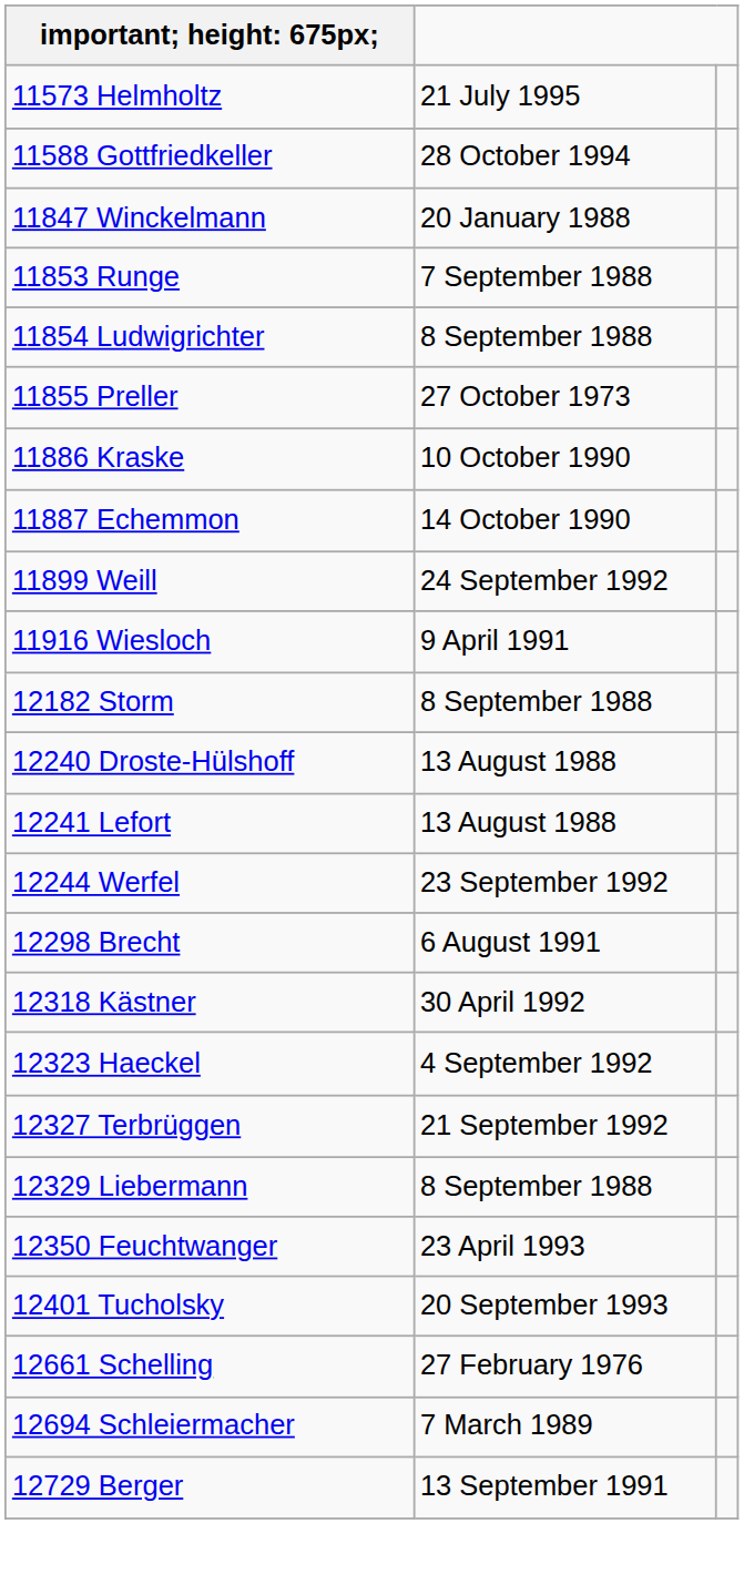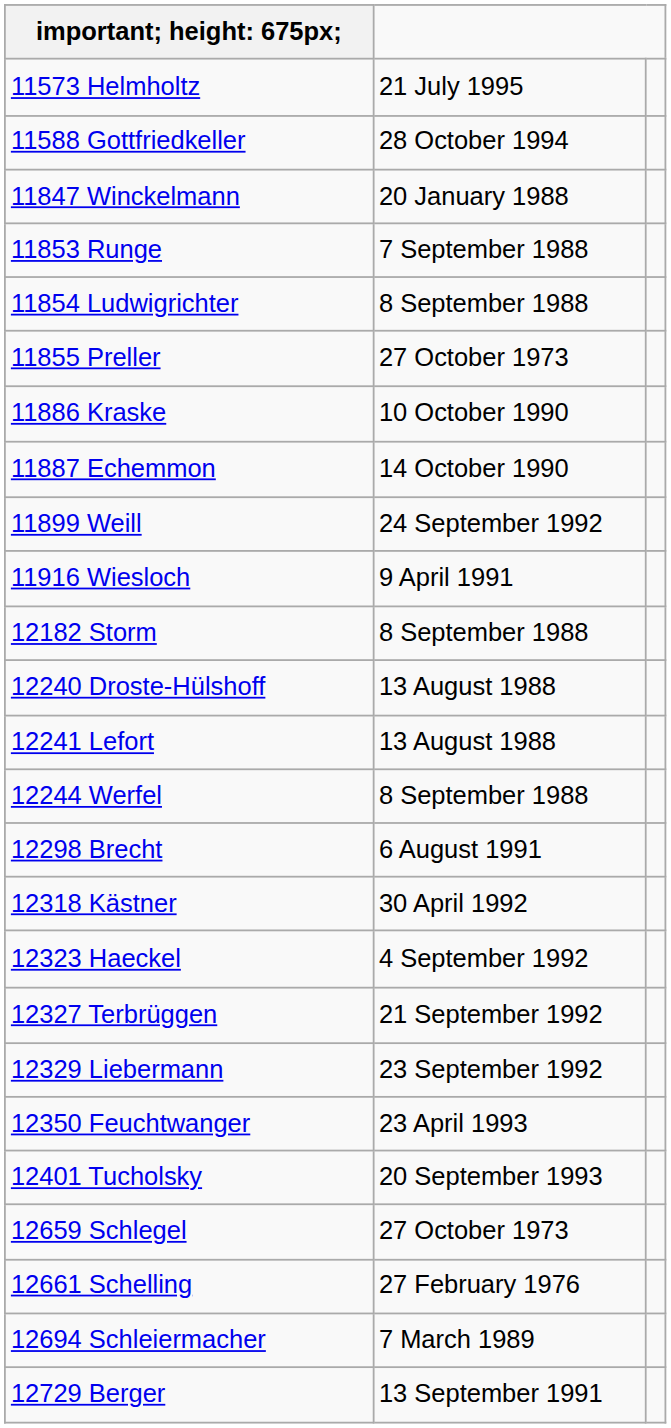 <table class="wikitable" style="font-size: 89%; float: left; width: 26em; margin-right: 1em; line-height: 1.65em">
 <tr>
 <th>important; height: 675px;</th>
 </tr>
 <tr>
 <td><a href='#'>11573 Helmholtz</a></td>
 <td>21 July 1995</td>
 <td><small></small> </td>
 </tr>
 <tr>
 <td><a href='#'>11588 Gottfriedkeller</a></td>
 <td>28 October 1994</td>
 <td><small></small></td>
 </tr>
 <tr>
 <td><a href='#'>11847 Winckelmann</a></td>
 <td>20 January 1988</td>
 <td><small></small></td>
 </tr>
 <tr>
 <td><a href='#'>11853 Runge</a></td>
 <td>7 September 1988</td>
 <td><small></small></td>
 </tr>
 <tr>
 <td><a href='#'>11854 Ludwigrichter</a></td>
 <td>8 September 1988</td>
 <td><small></small></td>
 </tr>
 <tr>
 <td><a href='#'>11855 Preller</a></td>
 <td>27 October 1973</td>
 <td><small></small></td>
 </tr>
 <tr>
 <td><a href='#'>11886 Kraske</a></td>
 <td>10 October 1990</td>
 <td><small></small> </td>
 </tr>
 <tr>
 <td><a href='#'>11887 Echemmon</a></td>
 <td>14 October 1990</td>
 <td><small></small> </td>
 </tr>
 <tr>
 <td><a href='#'>11899 Weill</a></td>
 <td>24 September 1992</td>
 <td><small></small></td>
 </tr>
 <tr>
 <td><a href='#'>11916 Wiesloch</a></td>
 <td>9 April 1991</td>
 <td><small></small> </td>
 </tr>
 <tr>
 <td><a href='#'>12182 Storm</a></td>
 <td>8 September 1988</td>
 <td><small></small></td>
 </tr>
 <tr>
 <td><a href='#'>12240 Droste-Hülshoff</a></td>
 <td>13 August 1988</td>
 <td><small></small></td>
 </tr>
 <tr>
 <td><a href='#'>12241 Lefort</a></td>
 <td>13 August 1988</td>
 <td><small></small></td>
 </tr>
 <tr>
 <td><a href='#'>12244 Werfel</a></td>
-<td>23 September 1992</td>
+<td>8 September 1988</td>
 <td><small></small></td>
 </tr>
 <tr>
 <td><a href='#'>12298 Brecht</a></td>
 <td>6 August 1991</td>
 <td><small></small></td>
 </tr>
 <tr>
 <td><a href='#'>12318 Kästner</a></td>
 <td>30 April 1992</td>
 <td><small></small></td>
 </tr>
 <tr>
 <td><a href='#'>12323 Haeckel</a></td>
 <td>4 September 1992</td>
 <td><small></small> </td>
 </tr>
 <tr>
 <td><a href='#'>12327 Terbrüggen</a></td>
 <td>21 September 1992</td>
 <td><small></small> </td>
 </tr>
 <tr>
 <td><a href='#'>12329 Liebermann</a></td>
-<td>8 September 1988</td>
+<td>23 September 1992</td>
 <td><small></small></td>
 </tr>
 <tr>
 <td><a href='#'>12350 Feuchtwanger</a></td>
 <td>23 April 1993</td>
 <td><small></small></td>
 </tr>
 <tr>
 <td><a href='#'>12401 Tucholsky</a></td>
 <td>20 September 1993</td>
+<td><small></small></td>
+</tr>
+<tr>
+<td><a href='#'>12659 Schlegel</a></td>
+<td>27 October 1973</td>
 <td><small></small></td>
 </tr>
 <tr>
 <td><a href='#'>12661 Schelling</a></td>
 <td>27 February 1976</td>
 <td><small></small></td>
 </tr>
 <tr>
 <td><a href='#'>12694 Schleiermacher</a></td>
 <td>7 March 1989</td>
 <td><small></small></td>
 </tr>
 <tr>
 <td><a href='#'>12729 Berger</a></td>
 <td>13 September 1991</td>
 <td><small></small> </td>
 </tr>
 </table>
